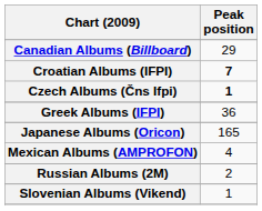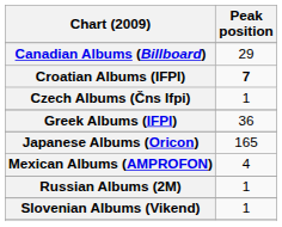 <table class="wikitable sortable plainrowheaders" style="text-align:center">
 <tr>
 <th scope="col">Chart (2009)</th>
 <th scope="col">Peak<br>position</th>
 </tr>
 <tr>
 </tr>
 <tr>
 </tr>
 <tr>
 </tr>
 <tr>
 </tr>
 <tr>
 <th scope="row"><a href='#'>Canadian Albums</a> (<a href='#'><em>Billboard</em></a>)</th>
 <td style="text-align:center;">29</td>
 </tr>
 <tr>
 <th scope="row">Croatian Albums (IFPI)</th>
 <td><strong>7</strong></td>
 </tr>
 <tr>
 <th scope="row">Czech Albums (Čns Ifpi)</th>
-<td><strong>1</strong></td>
+<td>1</td>
 </tr>
 <tr>
 </tr>
 <tr>
 </tr>
 <tr>
 </tr>
 <tr>
 </tr>
 <tr>
 </tr>
 <tr>
 <th scope="row">Greek Albums (<a href='#'>IFPI</a>)</th>
 <td>36</td>
 </tr>
 <tr>
 </tr>
 <tr>
 </tr>
 <tr>
 </tr>
 <tr>
 <th scope="row">Japanese Albums (<a href='#'>Oricon</a>)</th>
 <td>165</td>
 </tr>
 <tr>
 <th scope="row">Mexican Albums (<a href='#'>AMPROFON</a>)</th>
 <td>4</td>
 </tr>
 <tr>
 </tr>
 <tr>
 </tr>
 <tr>
 </tr>
 <tr>
 </tr>
 <tr>
 <th scope="row">Russian Albums (2M)</th>
-<td>2</td>
+<td>1</td>
 </tr>
 <tr>
 </tr>
 <tr>
 <th scope="row">Slovenian Albums (Vikend)</th>
 <td>1</td>
 </tr>
 <tr>
 </tr>
 <tr>
 </tr>
 <tr>
 </tr>
 <tr>
 </tr>
 <tr>
 </tr>
 <tr>
 </tr>
 </table>
